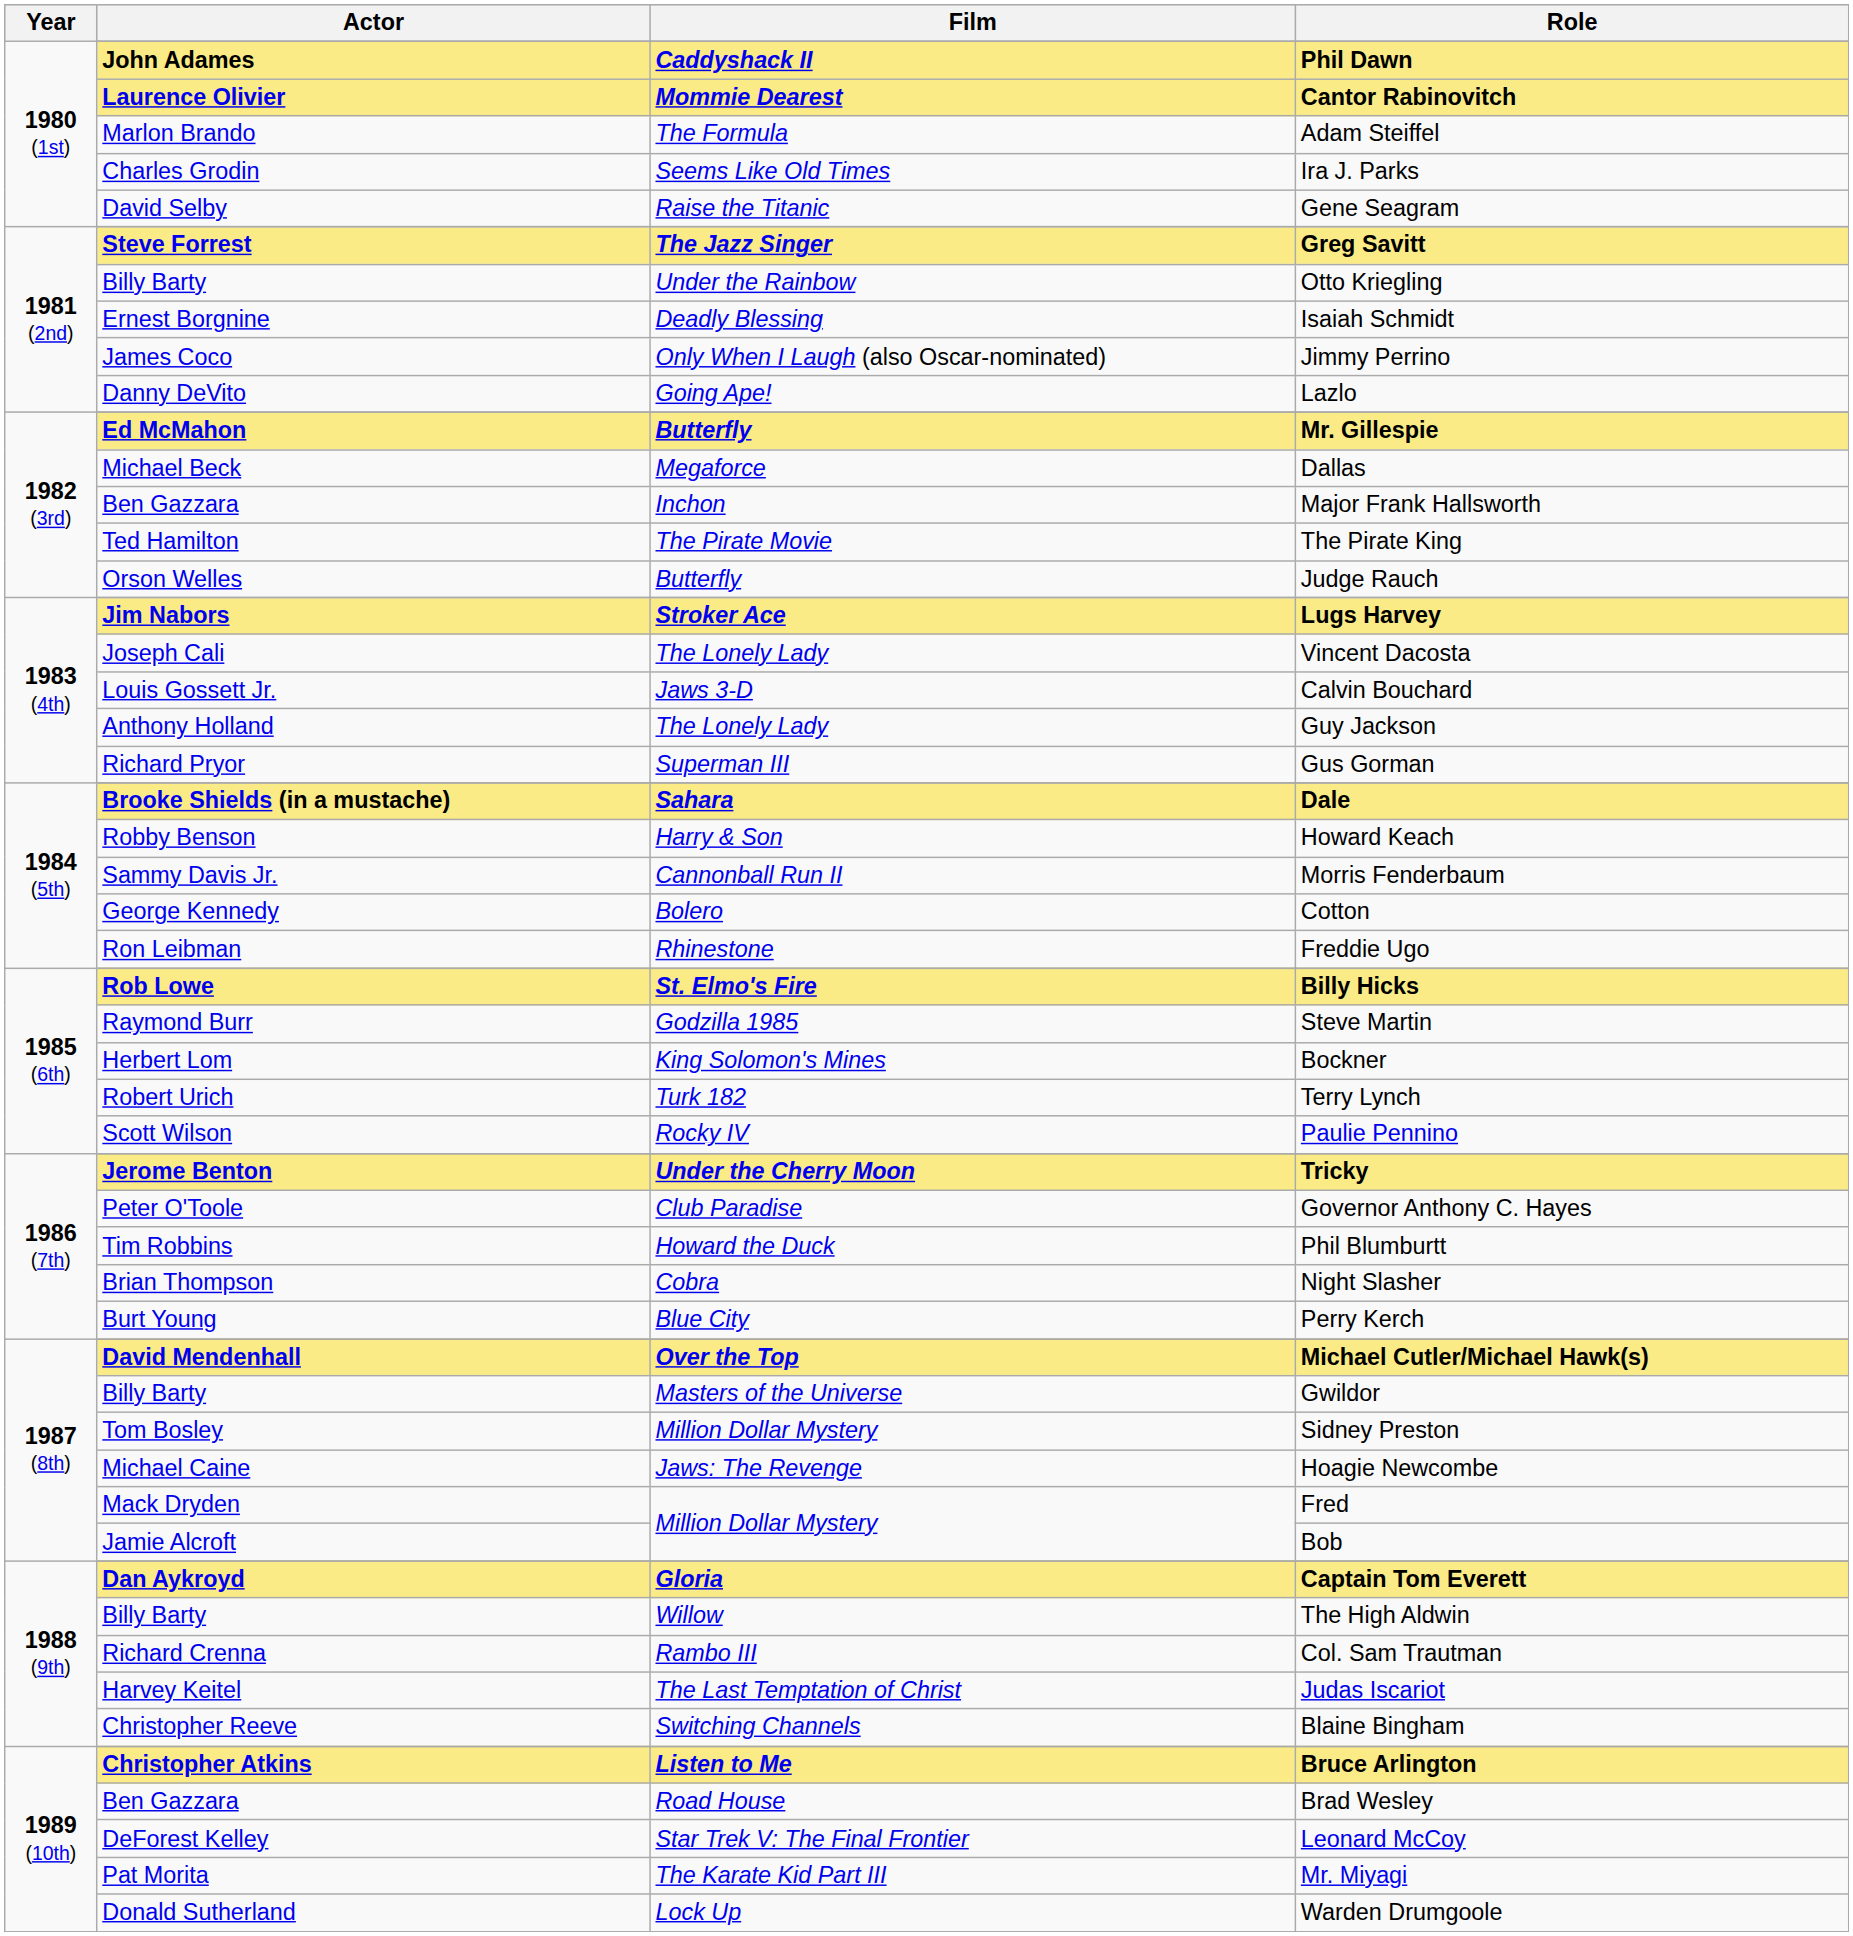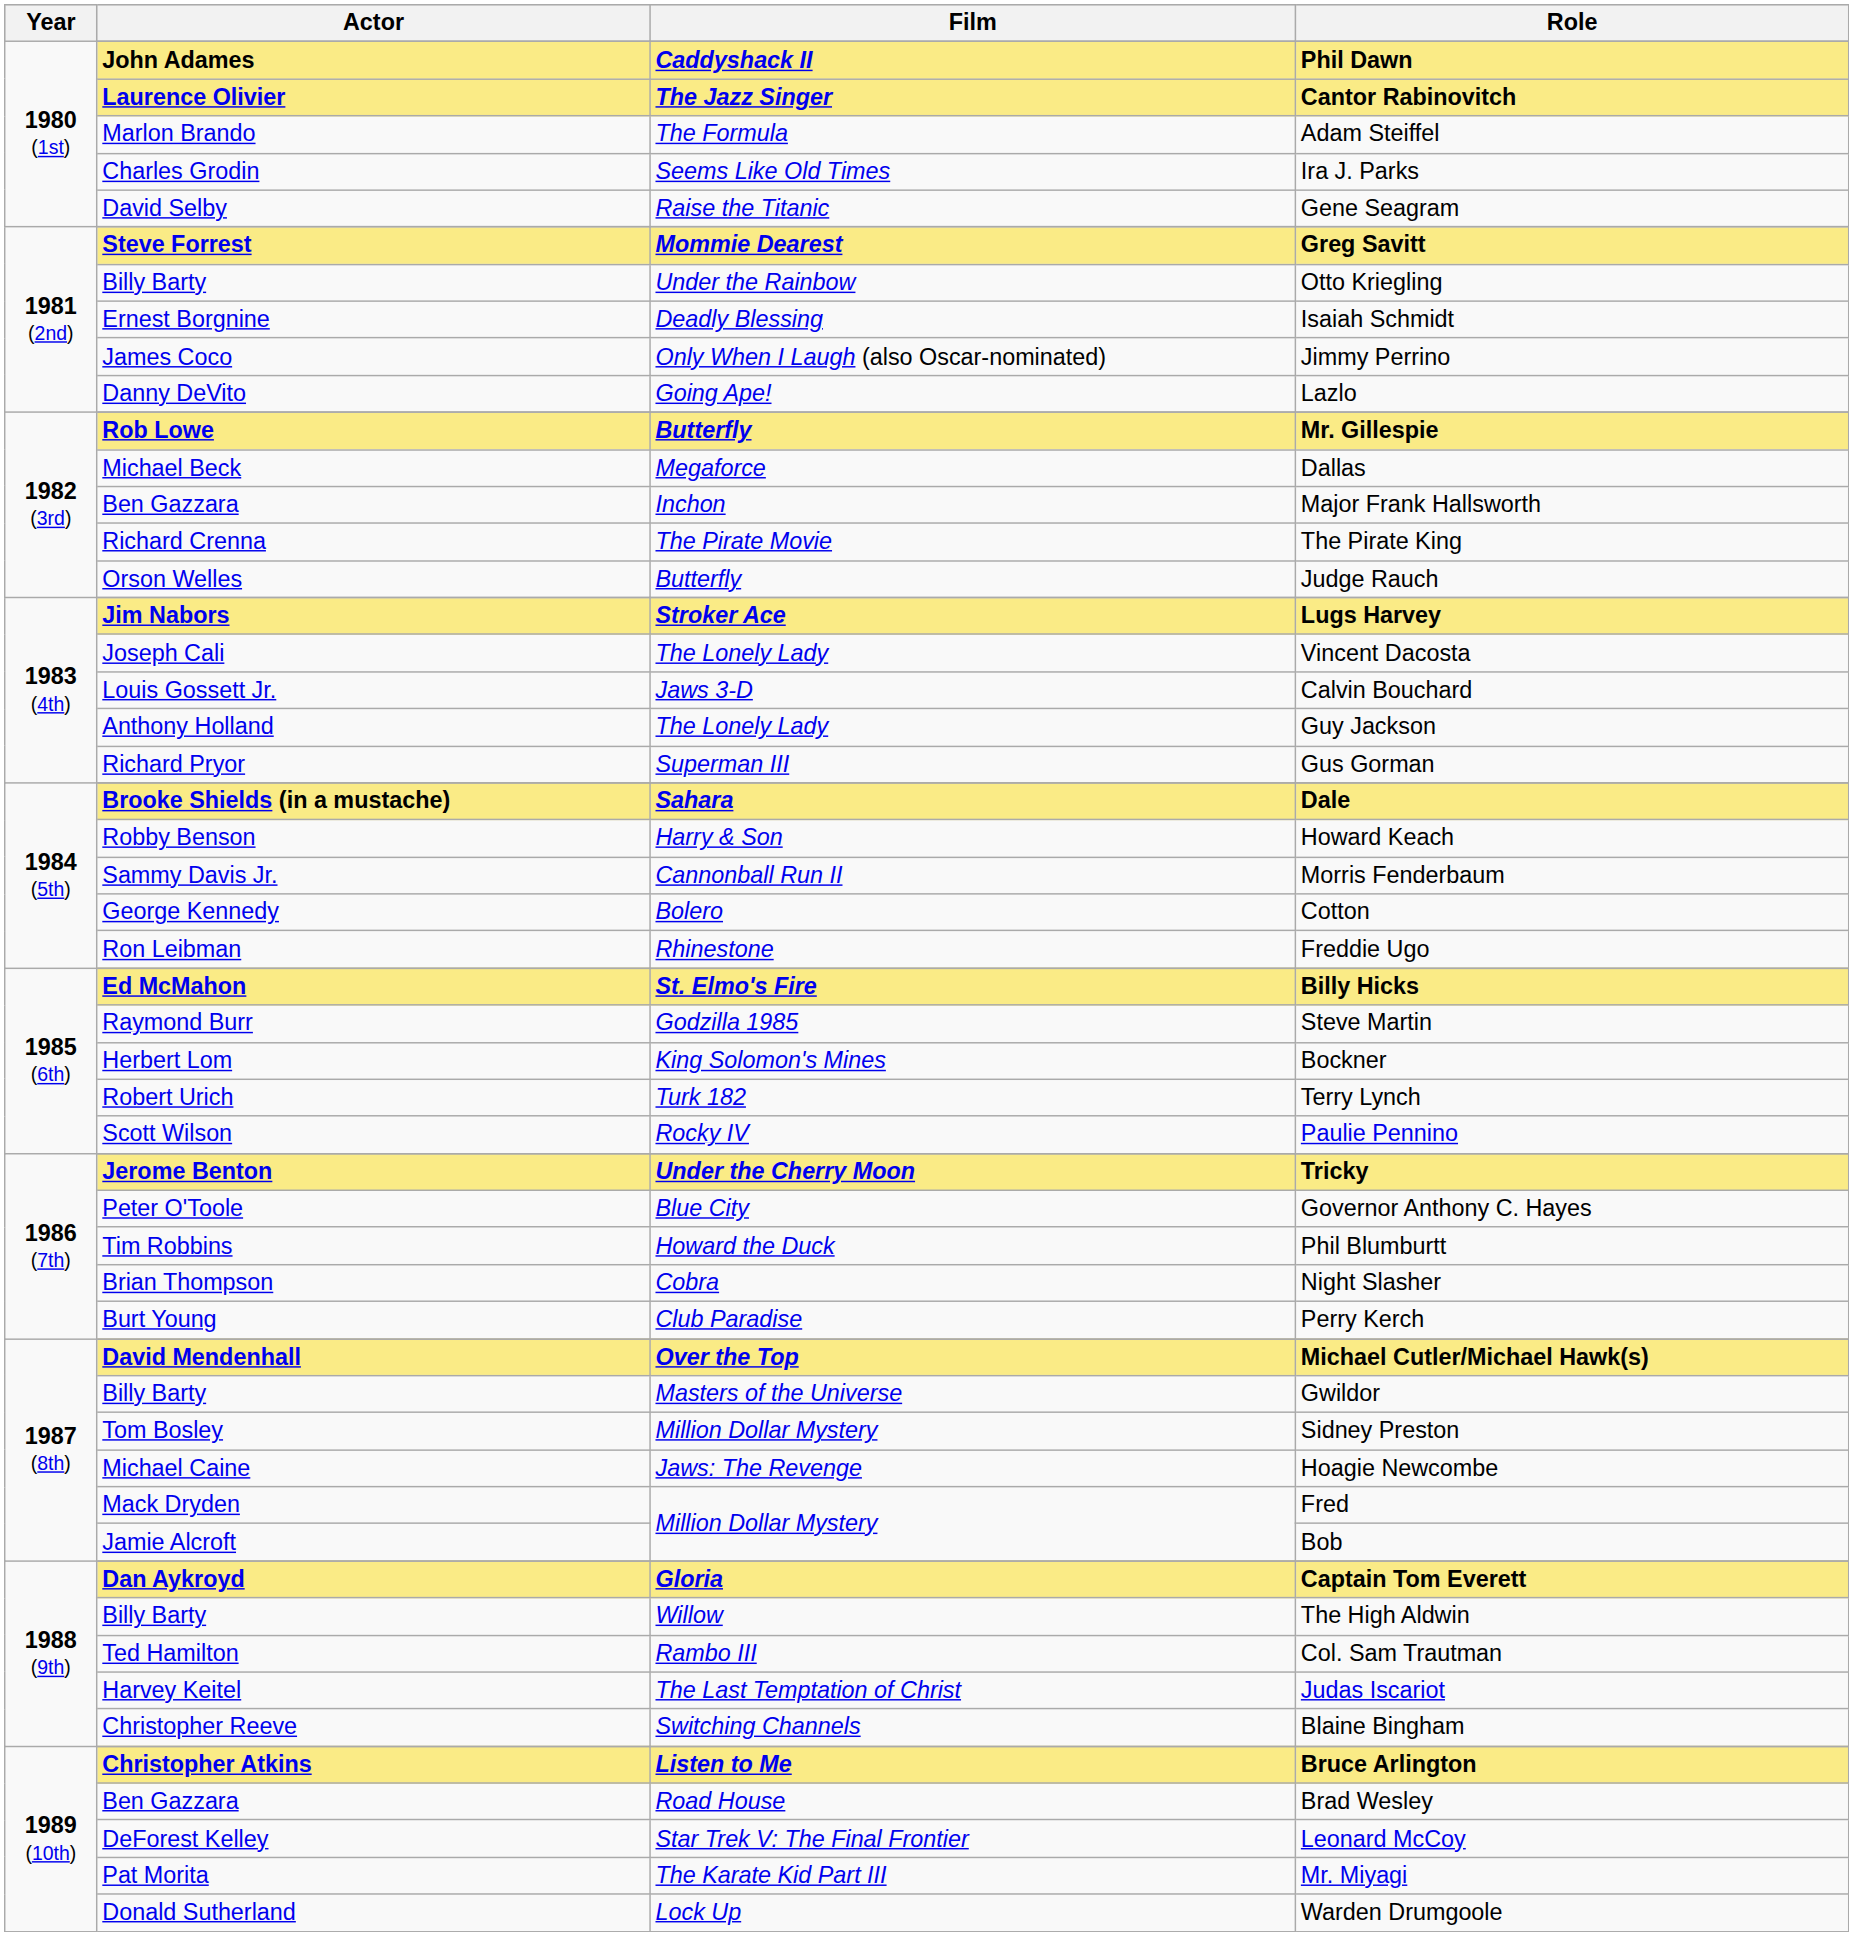 <table class="wikitable" style="width:100%">
 <tr bgcolor="#bebebe">
 <th width="5%">Year</th>
 <th width="30%">Actor</th>
 <th width="35%">Film</th>
 <th width="30%">Role</th>
 </tr>
 <tr>
 <td rowspan=6 style="text-align:center"><strong>1980</strong><br><small>(<a href='#'>1st</a>)</small></td>
 </tr>
 <tr style="background:#FAEB86;">
 <td><strong>John Adames</strong></td>
 <td><strong><em><a href='#'>Caddyshack II</a></em></strong></td>
 <td><strong>Phil Dawn</strong></td>
 </tr>
 <tr style="background:#FAEB86;">
 <td><strong><a href='#'>Laurence Olivier</a></strong></td>
-<td><strong><em><a href='#'>Mommie Dearest</a></em></strong></td>
+<td><strong><em><a href='#'>The Jazz Singer</a></em></strong></td>
 <td><strong>Cantor Rabinovitch</strong></td>
 </tr>
 <tr>
 <td><a href='#'>Marlon Brando</a></td>
 <td><em><a href='#'>The Formula</a></em></td>
 <td>Adam Steiffel</td>
 </tr>
 <tr>
 <td><a href='#'>Charles Grodin</a></td>
 <td><em><a href='#'>Seems Like Old Times</a></em></td>
 <td>Ira J. Parks</td>
 </tr>
 <tr>
 <td><a href='#'>David Selby</a></td>
 <td><em><a href='#'>Raise the Titanic</a></em></td>
 <td>Gene Seagram</td>
 </tr>
 <tr>
 <td rowspan=6 style="text-align:center"><strong>1981</strong><br><small>(<a href='#'>2nd</a>)</small></td>
 </tr>
 <tr style="background:#FAEB86;">
 <td><strong><a href='#'>Steve Forrest</a></strong></td>
-<td><strong><em><a href='#'>The Jazz Singer</a></em></strong></td>
+<td><strong><em><a href='#'>Mommie Dearest</a></em></strong></td>
 <td><strong>Greg Savitt</strong></td>
 </tr>
 <tr>
 <td><a href='#'>Billy Barty</a></td>
 <td><em><a href='#'>Under the Rainbow</a></em></td>
 <td>Otto Kriegling</td>
 </tr>
 <tr>
 <td><a href='#'>Ernest Borgnine</a></td>
 <td><em><a href='#'>Deadly Blessing</a></em></td>
 <td>Isaiah Schmidt</td>
 </tr>
 <tr>
 <td><a href='#'>James Coco</a></td>
 <td><em><a href='#'>Only When I Laugh</a></em> (also Oscar-nominated)</td>
 <td>Jimmy Perrino</td>
 </tr>
 <tr>
 <td><a href='#'>Danny DeVito</a></td>
 <td><em><a href='#'>Going Ape!</a></em></td>
 <td>Lazlo</td>
 </tr>
 <tr>
 <td rowspan=6 style="text-align:center"><strong>1982</strong><br><small>(<a href='#'>3rd</a>)</small></td>
 </tr>
 <tr style="background:#FAEB86;">
-<td><strong><a href='#'>Ed McMahon</a></strong></td>
+<td><strong><a href='#'>Rob Lowe</a></strong></td>
 <td><strong><em><a href='#'>Butterfly</a></em></strong></td>
 <td><strong>Mr. Gillespie</strong></td>
 </tr>
 <tr>
 <td><a href='#'>Michael Beck</a></td>
 <td><em><a href='#'>Megaforce</a></em></td>
 <td>Dallas</td>
 </tr>
 <tr>
 <td><a href='#'>Ben Gazzara</a></td>
 <td><em><a href='#'>Inchon</a></em></td>
 <td>Major Frank Hallsworth</td>
 </tr>
 <tr>
-<td><a href='#'>Ted Hamilton</a></td>
+<td><a href='#'>Richard Crenna</a></td>
 <td><em><a href='#'>The Pirate Movie</a></em></td>
 <td>The Pirate King</td>
 </tr>
 <tr>
 <td><a href='#'>Orson Welles</a></td>
 <td><em><a href='#'>Butterfly</a></em></td>
 <td>Judge Rauch</td>
 </tr>
 <tr>
 <td rowspan=6 style="text-align:center"><strong>1983</strong><br><small>(<a href='#'>4th</a>)</small></td>
 </tr>
 <tr style="background:#FAEB86;">
 <td><strong><a href='#'>Jim Nabors</a></strong></td>
 <td><strong><em><a href='#'>Stroker Ace</a></em></strong></td>
 <td><strong>Lugs Harvey</strong></td>
 </tr>
 <tr>
 <td><a href='#'>Joseph Cali</a></td>
 <td><em><a href='#'>The Lonely Lady</a></em></td>
 <td>Vincent Dacosta</td>
 </tr>
 <tr>
 <td><a href='#'>Louis Gossett Jr.</a></td>
 <td><em><a href='#'>Jaws 3-D</a></em></td>
 <td>Calvin Bouchard</td>
 </tr>
 <tr>
 <td><a href='#'>Anthony Holland</a></td>
 <td><em><a href='#'>The Lonely Lady</a></em></td>
 <td>Guy Jackson</td>
 </tr>
 <tr>
 <td><a href='#'>Richard Pryor</a></td>
 <td><em><a href='#'>Superman III</a></em></td>
 <td>Gus Gorman</td>
 </tr>
 <tr>
 <td rowspan=6 style="text-align:center"><strong>1984</strong><br><small>(<a href='#'>5th</a>)</small></td>
 </tr>
 <tr style="background:#FAEB86;">
 <td><strong><a href='#'>Brooke Shields</a> (in a mustache)</strong></td>
 <td><strong><em><a href='#'>Sahara</a></em></strong></td>
 <td><strong>Dale</strong></td>
 </tr>
 <tr>
 <td><a href='#'>Robby Benson</a></td>
 <td><em><a href='#'>Harry & Son</a></em></td>
 <td>Howard Keach</td>
 </tr>
 <tr>
 <td><a href='#'>Sammy Davis Jr.</a></td>
 <td><em><a href='#'>Cannonball Run II</a></em></td>
 <td>Morris Fenderbaum</td>
 </tr>
 <tr>
 <td><a href='#'>George Kennedy</a></td>
 <td><em><a href='#'>Bolero</a></em></td>
 <td>Cotton</td>
 </tr>
 <tr>
 <td><a href='#'>Ron Leibman</a></td>
 <td><em><a href='#'>Rhinestone</a></em></td>
 <td>Freddie Ugo</td>
 </tr>
 <tr>
 <td rowspan=6 style="text-align:center"><strong>1985</strong><br><small>(<a href='#'>6th</a>)</small></td>
 </tr>
 <tr style="background:#FAEB86;">
-<td><strong><a href='#'>Rob Lowe</a></strong></td>
+<td><strong><a href='#'>Ed McMahon</a></strong></td>
 <td><strong><em><a href='#'>St. Elmo's Fire</a></em></strong></td>
 <td><strong>Billy Hicks</strong></td>
 </tr>
 <tr>
 <td><a href='#'>Raymond Burr</a></td>
 <td><em><a href='#'>Godzilla 1985</a></em></td>
 <td>Steve Martin</td>
 </tr>
 <tr>
 <td><a href='#'>Herbert Lom</a></td>
 <td><em><a href='#'>King Solomon's Mines</a></em></td>
 <td>Bockner</td>
 </tr>
 <tr>
 <td><a href='#'>Robert Urich</a></td>
 <td><em><a href='#'>Turk 182</a></em></td>
 <td>Terry Lynch</td>
 </tr>
 <tr>
 <td><a href='#'>Scott Wilson</a></td>
 <td><em><a href='#'>Rocky IV</a></em></td>
 <td><a href='#'>Paulie Pennino</a></td>
 </tr>
 <tr>
 <td rowspan=6 style="text-align:center"><strong>1986</strong><br><small>(<a href='#'>7th</a>)</small></td>
 </tr>
 <tr style="background:#FAEB86;">
 <td><strong><a href='#'>Jerome Benton</a></strong></td>
 <td><strong><em><a href='#'>Under the Cherry Moon</a></em></strong></td>
 <td><strong>Tricky</strong></td>
 </tr>
 <tr>
 <td><a href='#'>Peter O'Toole</a></td>
-<td><em><a href='#'>Club Paradise</a></em></td>
+<td><em><a href='#'>Blue City</a></em></td>
 <td>Governor Anthony C. Hayes</td>
 </tr>
 <tr>
 <td><a href='#'>Tim Robbins</a></td>
 <td><em><a href='#'>Howard the Duck</a></em></td>
 <td>Phil Blumburtt</td>
 </tr>
 <tr>
 <td><a href='#'>Brian Thompson</a></td>
 <td><em><a href='#'>Cobra</a></em></td>
 <td>Night Slasher</td>
 </tr>
 <tr>
 <td><a href='#'>Burt Young</a></td>
-<td><em><a href='#'>Blue City</a></em></td>
+<td><em><a href='#'>Club Paradise</a></em></td>
 <td>Perry Kerch</td>
 </tr>
 <tr>
 <td rowspan=7 style="text-align:center"><strong>1987</strong><br><small>(<a href='#'>8th</a>)</small></td>
 </tr>
 <tr style="background:#FAEB86;">
 <td><strong><a href='#'>David Mendenhall</a></strong></td>
 <td><strong><em><a href='#'>Over the Top</a></em></strong></td>
 <td><strong>Michael Cutler/Michael Hawk(s)</strong></td>
 </tr>
 <tr>
 <td><a href='#'>Billy Barty</a></td>
 <td><em><a href='#'>Masters of the Universe</a></em></td>
 <td>Gwildor</td>
 </tr>
 <tr>
 <td><a href='#'>Tom Bosley</a></td>
 <td><em><a href='#'>Million Dollar Mystery</a></em></td>
 <td>Sidney Preston</td>
 </tr>
 <tr>
 <td><a href='#'>Michael Caine</a></td>
 <td><em><a href='#'>Jaws: The Revenge</a></em></td>
 <td>Hoagie Newcombe</td>
 </tr>
 <tr>
 <td><a href='#'>Mack Dryden</a></td>
 <td rowspan=2><em><a href='#'>Million Dollar Mystery</a></em></td>
 <td>Fred</td>
 </tr>
 <tr>
 <td><a href='#'>Jamie Alcroft</a></td>
 <td>Bob</td>
 </tr>
 <tr>
 <td rowspan=6 style="text-align:center"><strong>1988</strong><br><small>(<a href='#'>9th</a>)</small></td>
 </tr>
 <tr style="background:#FAEB86;">
 <td><strong><a href='#'>Dan Aykroyd</a></strong></td>
 <td><strong><em><a href='#'>Gloria</a></em></strong></td>
 <td><strong>Captain Tom Everett</strong></td>
 </tr>
 <tr>
 <td><a href='#'>Billy Barty</a></td>
 <td><em><a href='#'>Willow</a></em></td>
 <td>The High Aldwin</td>
 </tr>
 <tr>
-<td><a href='#'>Richard Crenna</a></td>
+<td><a href='#'>Ted Hamilton</a></td>
 <td><em><a href='#'>Rambo III</a></em></td>
 <td>Col. Sam Trautman</td>
 </tr>
 <tr>
 <td><a href='#'>Harvey Keitel</a></td>
 <td><em><a href='#'>The Last Temptation of Christ</a></em></td>
 <td><a href='#'>Judas Iscariot</a></td>
 </tr>
 <tr>
 <td><a href='#'>Christopher Reeve</a></td>
 <td><em><a href='#'>Switching Channels</a></em></td>
 <td>Blaine Bingham</td>
 </tr>
 <tr>
 <td rowspan=6 style="text-align:center"><strong>1989</strong><br><small>(<a href='#'>10th</a>)</small></td>
 </tr>
 <tr style="background:#FAEB86;">
 <td><strong><a href='#'>Christopher Atkins</a></strong></td>
 <td><strong><em><a href='#'>Listen to Me</a></em></strong></td>
 <td><strong>Bruce Arlington</strong></td>
 </tr>
 <tr>
 <td><a href='#'>Ben Gazzara</a></td>
 <td><em><a href='#'>Road House</a></em></td>
 <td>Brad Wesley</td>
 </tr>
 <tr>
 <td><a href='#'>DeForest Kelley</a></td>
 <td><em><a href='#'>Star Trek V: The Final Frontier</a></em></td>
 <td><a href='#'>Leonard McCoy</a></td>
 </tr>
 <tr>
 <td><a href='#'>Pat Morita</a></td>
 <td><em><a href='#'>The Karate Kid Part III</a></em></td>
 <td><a href='#'>Mr. Miyagi</a></td>
 </tr>
 <tr>
 <td><a href='#'>Donald Sutherland</a></td>
 <td><em><a href='#'>Lock Up</a></em></td>
 <td>Warden Drumgoole</td>
 </tr>
 <tr>
 </tr>
 </table>
